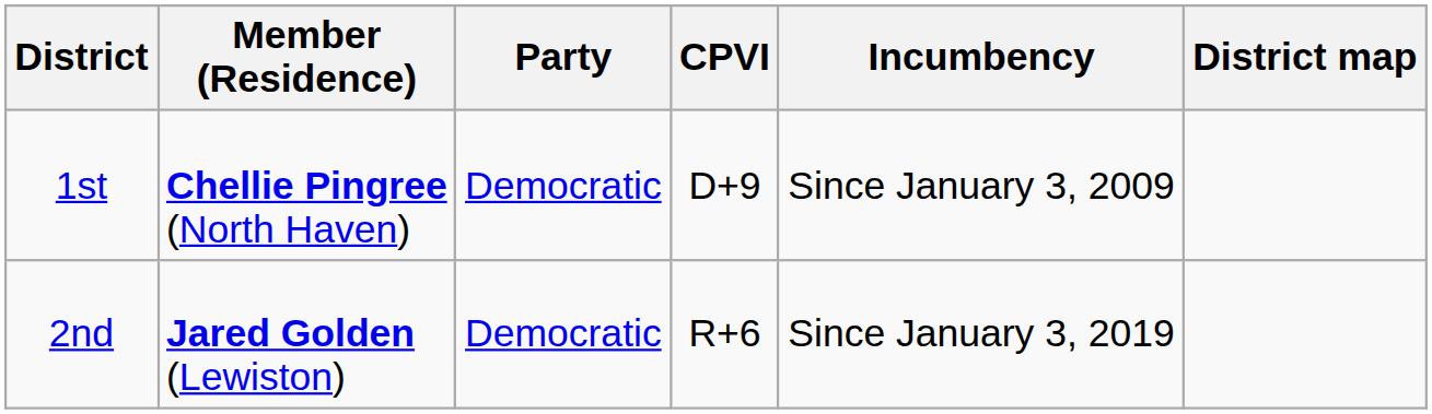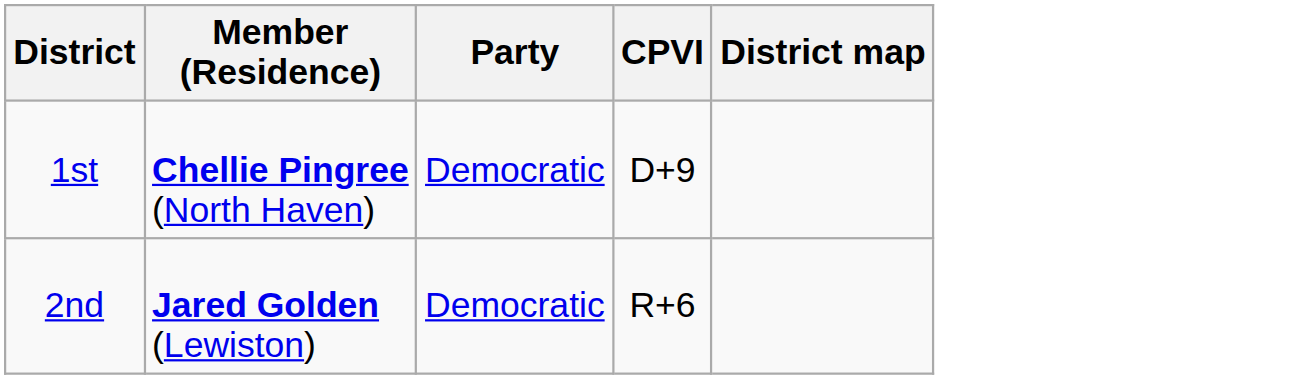 <table class="wikitable" style="text-align:center">
 <tr>
 <th>District</th>
 <th>Member<br>(Residence)</th>
 <th>Party</th>
 <th>CPVI</th>
-<th>Incumbency</th>
 <th>District map</th>
 </tr>
 <tr>
 <td><a href='#'>1st</a></td>
 <td align=left nowrap><br><strong><a href='#'>Chellie Pingree</a></strong><br>(<a href='#'>North Haven</a>)</td>
 <td><a href='#'>Democratic</a></td>
 <td>D+9</td>
-<td>Since January 3, 2009</td>
 <td></td>
 </tr>
 <tr>
 <td><a href='#'>2nd</a></td>
 <td align=left nowrap><strong><br><a href='#'>Jared Golden</a></strong><br>(<a href='#'>Lewiston</a>)</td>
 <td><a href='#'>Democratic</a></td>
 <td>R+6</td>
-<td>Since January 3, 2019</td>
 <td></td>
 </tr>
 </table>
